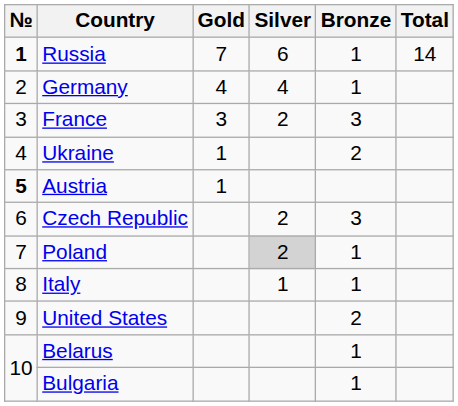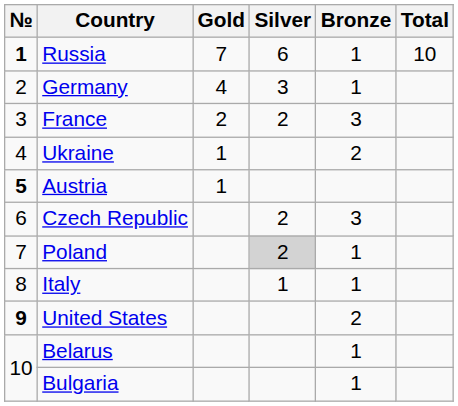 <table class="wikitable sortable" style="text-align: center;">
 <tr>
 <th>№</th>
 <th>Country</th>
 <th>Gold</th>
 <th>Silver</th>
 <th>Bronze</th>
 <th>Total</th>
 </tr>
 <tr>
 <td><strong>1</strong></td>
 <td align="left"> <a href='#'>Russia</a></td>
 <td>7</td>
 <td>6</td>
 <td>1</td>
-<td>14</td>
+<td>10</td>
 </tr>
 <tr>
 <td>2</td>
 <td align="left"> <a href='#'>Germany</a></td>
 <td>4</td>
-<td>4</td>
+<td>3</td>
 <td>1</td>
 <td></td>
 </tr>
 <tr>
 <td>3</td>
 <td align="left"> <a href='#'>France</a></td>
-<td>3</td>
+<td>2</td>
 <td>2</td>
 <td>3</td>
 <td></td>
 </tr>
 <tr>
 <td>4</td>
 <td align="left"> <a href='#'>Ukraine</a></td>
 <td>1</td>
 <td></td>
 <td>2</td>
 <td></td>
 </tr>
 <tr>
 <td><strong>5</strong></td>
 <td align="left"> <a href='#'>Austria</a></td>
 <td>1</td>
 <td></td>
 <td></td>
 <td></td>
 </tr>
 <tr>
 <td>6</td>
 <td align="left"> <a href='#'>Czech Republic</a></td>
 <td></td>
 <td>2</td>
 <td>3</td>
 <td></td>
 </tr>
 <tr>
 <td>7</td>
 <td align="left"> <a href='#'>Poland</a></td>
 <td></td>
 <td style="background: lightgrey;">2</td>
 <td>1</td>
 <td></td>
 </tr>
 <tr>
 <td>8</td>
 <td align="left"> <a href='#'>Italy</a></td>
 <td></td>
 <td>1</td>
 <td>1</td>
 <td></td>
 </tr>
 <tr>
-<td>9</td>
+<td><strong>9</strong></td>
 <td align="left"> <a href='#'>United States</a></td>
 <td></td>
 <td></td>
 <td>2</td>
 <td></td>
 </tr>
 <tr>
 <td rowspan="2">10</td>
 <td align="left"> <a href='#'>Belarus</a></td>
 <td></td>
 <td></td>
 <td>1</td>
 <td></td>
 </tr>
 <tr>
 <td align="left"> <a href='#'>Bulgaria</a></td>
 <td></td>
 <td></td>
 <td>1</td>
 <td></td>
 </tr>
 </table>
